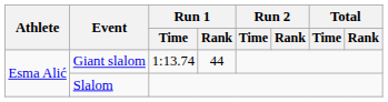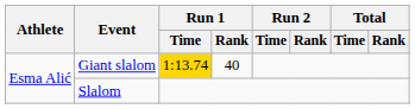 <table class="wikitable" style="font-size:90%">
 <tr>
 <th rowspan=2>Athlete</th>
 <th rowspan=2>Event</th>
 <th colspan=2>Run 1</th>
 <th colspan=2>Run 2</th>
 <th colspan=2>Total</th>
 </tr>
 <tr style="font-size:95%">
 <th>Time</th>
 <th>Rank</th>
 <th>Time</th>
 <th>Rank</th>
 <th>Time</th>
 <th>Rank</th>
 </tr>
 <tr align=center>
 <td align="left" rowspan="2"><a href='#'>Esma Alić</a></td>
 <td align="left"><a href='#'>Giant slalom</a></td>
-<td>1:13.74</td>
-<td>44</td>
+<td style="background: gold;">1:13.74</td>
+<td>40</td>
 <td colspan=4></td>
 </tr>
 <tr align=center>
 <td align="left"><a href='#'>Slalom</a></td>
 <td colspan=6></td>
 </tr>
 </table>
